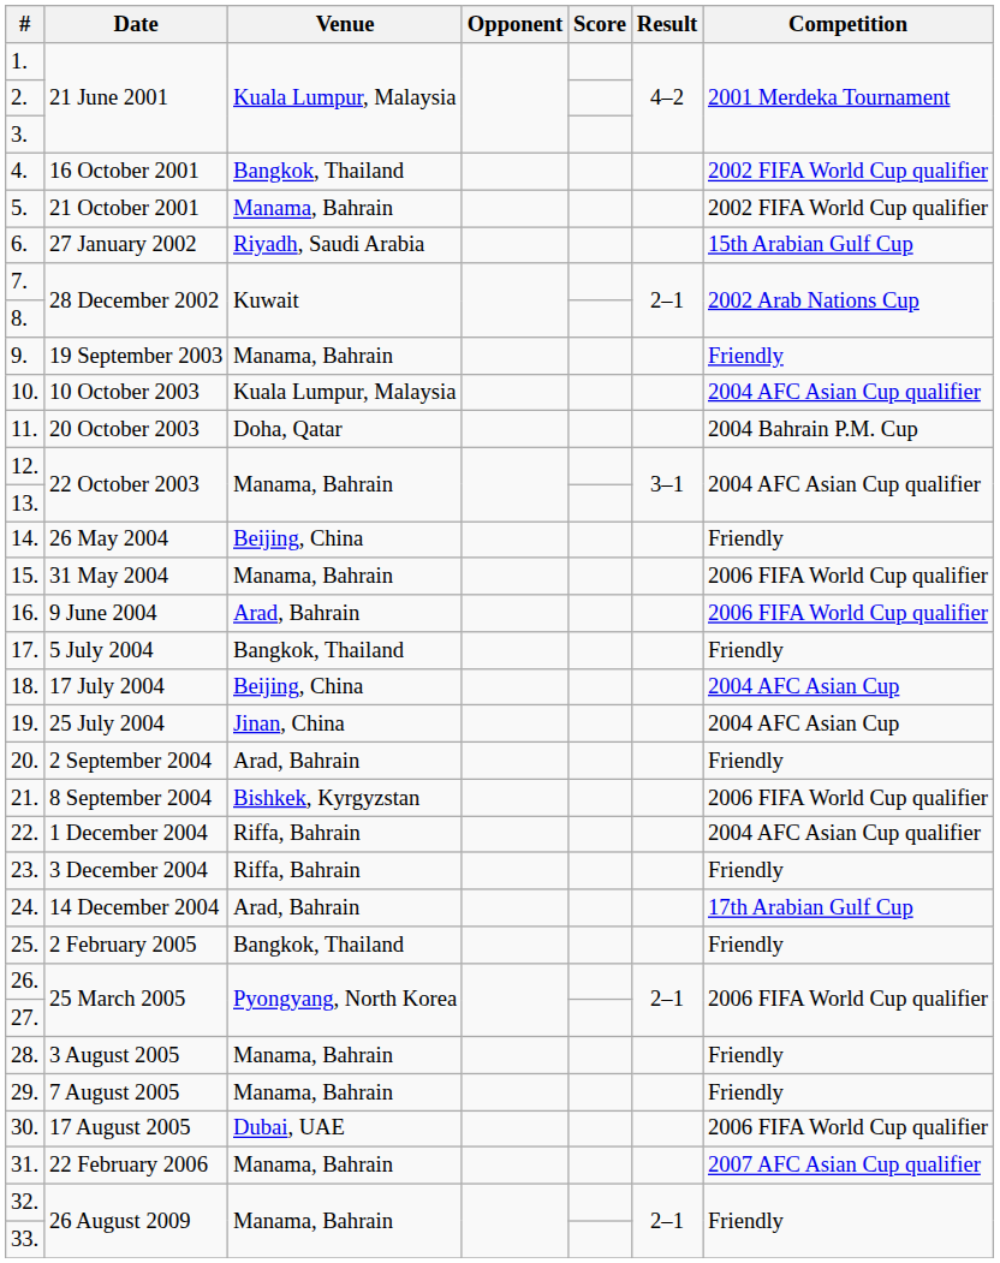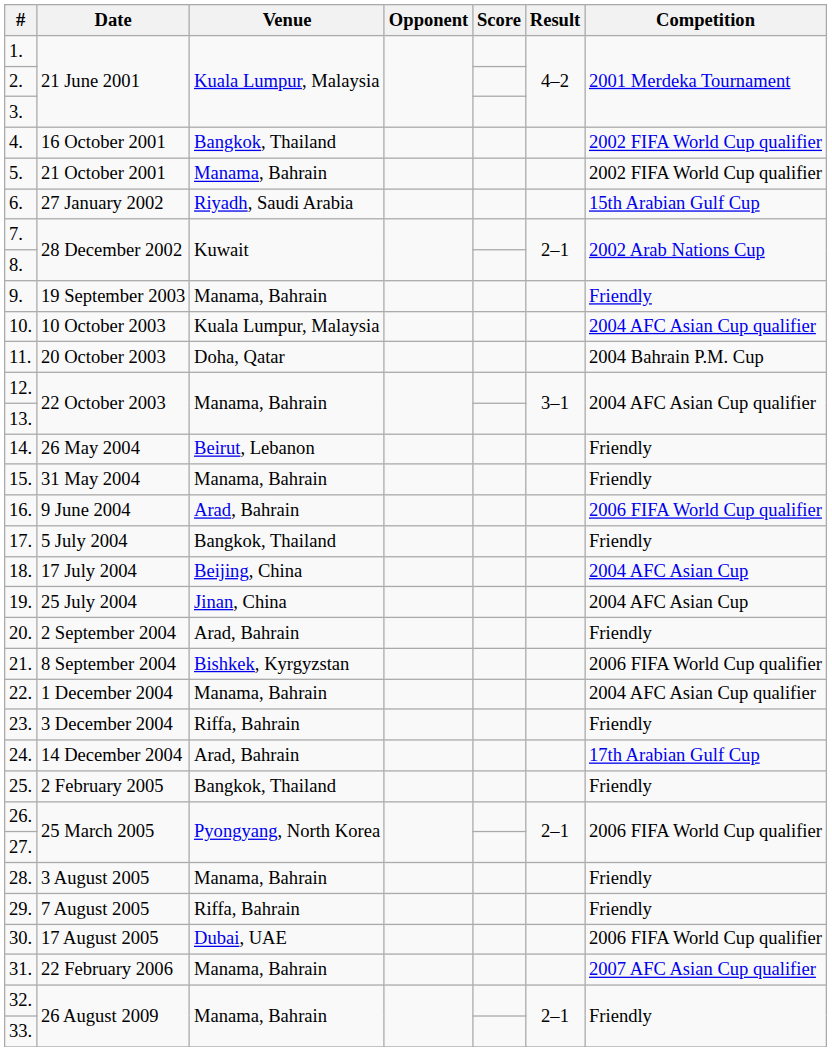 <table class="wikitable" style="font-size:90%">
 <tr>
 <th>#</th>
 <th>Date</th>
 <th>Venue</th>
 <th>Opponent</th>
 <th>Score</th>
 <th>Result</th>
 <th>Competition</th>
 </tr>
 <tr>
 <td>1.</td>
 <td rowspan=3>21 June 2001</td>
 <td rowspan=3><a href='#'>Kuala Lumpur</a>, Malaysia</td>
 <td rowspan=3></td>
 <td></td>
 <td rowspan=3 style="text-align:center;">4–2</td>
 <td rowspan=3><a href='#'>2001 Merdeka Tournament</a></td>
 </tr>
 <tr>
 <td>2.</td>
 <td></td>
 </tr>
 <tr>
 <td>3.</td>
 <td></td>
 </tr>
 <tr>
 <td>4.</td>
 <td>16 October 2001</td>
 <td><a href='#'>Bangkok</a>, Thailand</td>
 <td></td>
 <td></td>
 <td></td>
 <td><a href='#'>2002 FIFA World Cup qualifier</a></td>
 </tr>
 <tr>
 <td>5.</td>
 <td>21 October 2001</td>
 <td><a href='#'>Manama</a>, Bahrain</td>
 <td></td>
 <td></td>
 <td></td>
 <td>2002 FIFA World Cup qualifier</td>
 </tr>
 <tr>
 <td>6.</td>
 <td>27 January 2002</td>
 <td><a href='#'>Riyadh</a>, Saudi Arabia</td>
 <td></td>
 <td></td>
 <td></td>
 <td><a href='#'>15th Arabian Gulf Cup</a></td>
 </tr>
 <tr>
 <td>7.</td>
 <td rowspan=2>28 December 2002</td>
 <td rowspan=2>Kuwait</td>
 <td rowspan=2></td>
 <td></td>
 <td rowspan=2 style="text-align:center;">2–1</td>
 <td rowspan=2><a href='#'>2002 Arab Nations Cup</a></td>
 </tr>
 <tr>
 <td>8.</td>
 <td></td>
 </tr>
 <tr>
 <td>9.</td>
 <td>19 September 2003</td>
 <td>Manama, Bahrain</td>
 <td></td>
 <td></td>
 <td></td>
 <td><a href='#'>Friendly</a></td>
 </tr>
 <tr>
 <td>10.</td>
 <td>10 October 2003</td>
 <td>Kuala Lumpur, Malaysia</td>
 <td></td>
 <td></td>
 <td></td>
 <td><a href='#'>2004 AFC Asian Cup qualifier</a></td>
 </tr>
 <tr>
 <td>11.</td>
 <td>20 October 2003</td>
 <td>Doha, Qatar</td>
 <td></td>
 <td></td>
 <td></td>
 <td>2004 Bahrain P.M. Cup</td>
 </tr>
 <tr>
 <td>12.</td>
 <td rowspan=2>22 October 2003</td>
 <td rowspan=2>Manama, Bahrain</td>
 <td rowspan=2></td>
 <td></td>
 <td rowspan=2 style="text-align:center;">3–1</td>
 <td rowspan=2>2004 AFC Asian Cup qualifier</td>
 </tr>
 <tr>
 <td>13.</td>
 <td></td>
 </tr>
 <tr>
 <td>14.</td>
 <td>26 May 2004</td>
-<td><a href='#'>Beijing</a>, China</td>
+<td><a href='#'>Beirut</a>, Lebanon</td>
 <td></td>
 <td></td>
 <td></td>
 <td>Friendly</td>
 </tr>
 <tr>
 <td>15.</td>
 <td>31 May 2004</td>
 <td>Manama, Bahrain</td>
 <td></td>
 <td></td>
 <td></td>
-<td>2006 FIFA World Cup qualifier</td>
+<td>Friendly</td>
 </tr>
 <tr>
 <td>16.</td>
 <td>9 June 2004</td>
 <td><a href='#'>Arad</a>, Bahrain</td>
 <td></td>
 <td></td>
 <td></td>
 <td><a href='#'>2006 FIFA World Cup qualifier</a></td>
 </tr>
 <tr>
 <td>17.</td>
 <td>5 July 2004</td>
 <td>Bangkok, Thailand</td>
 <td></td>
 <td></td>
 <td></td>
 <td>Friendly</td>
 </tr>
 <tr>
 <td>18.</td>
 <td>17 July 2004</td>
 <td><a href='#'>Beijing</a>, China</td>
 <td></td>
 <td></td>
 <td></td>
 <td><a href='#'>2004 AFC Asian Cup</a></td>
 </tr>
 <tr>
 <td>19.</td>
 <td>25 July 2004</td>
 <td><a href='#'>Jinan</a>, China</td>
 <td></td>
 <td></td>
 <td></td>
 <td>2004 AFC Asian Cup</td>
 </tr>
 <tr>
 <td>20.</td>
 <td>2 September 2004</td>
 <td>Arad, Bahrain</td>
 <td></td>
 <td></td>
 <td></td>
 <td>Friendly</td>
 </tr>
 <tr>
 <td>21.</td>
 <td>8 September 2004</td>
 <td><a href='#'>Bishkek</a>, Kyrgyzstan</td>
 <td></td>
 <td></td>
 <td></td>
 <td>2006 FIFA World Cup qualifier</td>
 </tr>
 <tr>
 <td>22.</td>
 <td>1 December 2004</td>
-<td>Riffa, Bahrain</td>
+<td>Manama, Bahrain</td>
 <td></td>
 <td></td>
 <td></td>
 <td>2004 AFC Asian Cup qualifier</td>
 </tr>
 <tr>
 <td>23.</td>
 <td>3 December 2004</td>
 <td>Riffa, Bahrain</td>
 <td></td>
 <td></td>
 <td></td>
 <td>Friendly</td>
 </tr>
 <tr>
 <td>24.</td>
 <td>14 December 2004</td>
 <td>Arad, Bahrain</td>
 <td></td>
 <td></td>
 <td></td>
 <td><a href='#'>17th Arabian Gulf Cup</a></td>
 </tr>
 <tr>
 <td>25.</td>
 <td>2 February 2005</td>
 <td>Bangkok, Thailand</td>
 <td></td>
 <td></td>
 <td></td>
 <td>Friendly</td>
 </tr>
 <tr>
 <td>26.</td>
 <td rowspan=2>25 March 2005</td>
 <td rowspan=2><a href='#'>Pyongyang</a>, North Korea</td>
 <td rowspan=2></td>
 <td></td>
 <td rowspan=2 style="text-align:center;">2–1</td>
 <td rowspan=2>2006 FIFA World Cup qualifier</td>
 </tr>
 <tr>
 <td>27.</td>
 <td></td>
 </tr>
 <tr>
 <td>28.</td>
 <td>3 August 2005</td>
 <td>Manama, Bahrain</td>
 <td></td>
 <td></td>
 <td></td>
 <td>Friendly</td>
 </tr>
 <tr>
 <td>29.</td>
 <td>7 August 2005</td>
-<td>Manama, Bahrain</td>
+<td>Riffa, Bahrain</td>
 <td></td>
 <td></td>
 <td></td>
 <td>Friendly</td>
 </tr>
 <tr>
 <td>30.</td>
 <td>17 August 2005</td>
 <td><a href='#'>Dubai</a>, UAE</td>
 <td></td>
 <td></td>
 <td></td>
 <td>2006 FIFA World Cup qualifier</td>
 </tr>
 <tr>
 <td>31.</td>
 <td>22 February 2006</td>
 <td>Manama, Bahrain</td>
 <td></td>
 <td></td>
 <td></td>
 <td><a href='#'>2007 AFC Asian Cup qualifier</a></td>
 </tr>
 <tr>
 <td>32.</td>
 <td rowspan=2>26 August 2009</td>
 <td rowspan=2>Manama, Bahrain</td>
 <td rowspan=2></td>
 <td></td>
 <td rowspan=2 style="text-align:center;">2–1</td>
 <td rowspan=2>Friendly</td>
 </tr>
 <tr>
 <td>33.</td>
 <td></td>
 </tr>
 </table>
